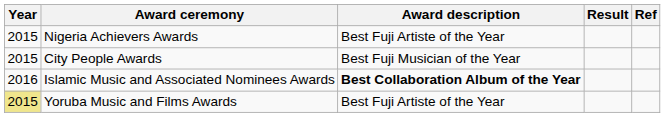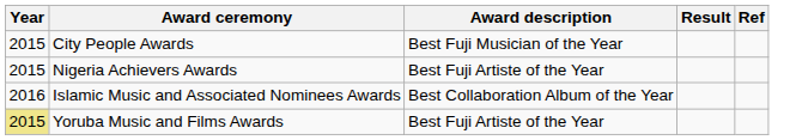 <table class="wikitable sortable">
 <tr>
 <th>Year</th>
 <th>Award ceremony</th>
 <th>Award description</th>
 <th>Result</th>
 <th>Ref</th>
 </tr>
 <tr>
 <td>2015</td>
+<td>City People Awards</td>
+<td>Best Fuji Musician of the Year</td>
+<td></td>
+<td></td>
+</tr>
+<tr>
+<td>2015</td>
 <td>Nigeria Achievers Awards</td>
 <td>Best Fuji Artiste of the Year</td>
 <td></td>
 <td></td>
 </tr>
 <tr>
-<td>2015</td>
-<td>City People Awards</td>
-<td>Best Fuji Musician of the Year</td>
-<td></td>
-<td></td>
-</tr>
-<tr>
 <td>2016</td>
 <td>Islamic Music and Associated Nominees Awards</td>
-<td><strong>Best Collaboration Album of the Year</strong></td>
+<td>Best Collaboration Album of the Year</td>
 <td></td>
 <td></td>
 </tr>
 <tr>
 <td style="background: khaki;">2015</td>
 <td>Yoruba Music and Films Awards</td>
 <td>Best Fuji Artiste of the Year</td>
 <td></td>
 <td></td>
 </tr>
 </table>
